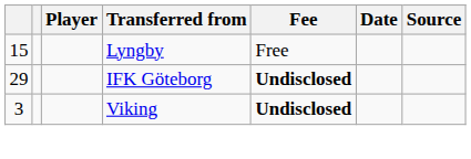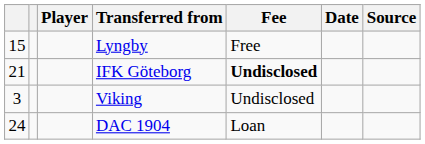 <table class="wikitable plainrowheaders sortable">
 <tr>
 <th></th>
 <th></th>
 <th scope=col>Player</th>
 <th>Transferred from</th>
 <th !scope=col; style="width: 65px;">Fee</th>
 <th scope=col>Date</th>
 <th scope=col>Source</th>
 </tr>
 <tr>
 <td align="center">15</td>
 <td align="center"></td>
 <td></td>
 <td> <a href='#'>Lyngby</a></td>
 <td>Free</td>
 <td></td>
 <td></td>
 </tr>
 <tr>
-<td align="center">29</td>
+<td align="center">21</td>
 <td align="center"></td>
 <td></td>
 <td> <a href='#'>IFK Göteborg</a></td>
 <td><strong>Undisclosed</strong></td>
 <td></td>
 <td></td>
 </tr>
 <tr>
 <td align="center">3</td>
 <td align="center"></td>
 <td></td>
 <td> <a href='#'>Viking</a></td>
-<td><strong>Undisclosed</strong></td>
+<td>Undisclosed</td>
+<td></td>
+<td></td>
+</tr>
+<tr>
+<td align="center">24</td>
+<td align="center"></td>
+<td></td>
+<td> <a href='#'>DAC 1904</a></td>
+<td>Loan</td>
 <td></td>
 <td></td>
 </tr>
 </table>
